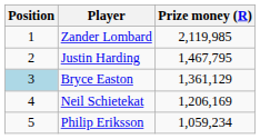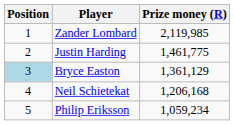 <table class="wikitable">
 <tr>
 <th>Position</th>
 <th>Player</th>
 <th>Prize money (<a href='#'>R</a>)</th>
 </tr>
 <tr>
 <td align=center>1</td>
 <td> <a href='#'>Zander Lombard</a></td>
 <td align=center>2,119,985</td>
 </tr>
 <tr>
 <td align=center>2</td>
 <td> <a href='#'>Justin Harding</a></td>
-<td align=center>1,467,795</td>
+<td align=center>1,461,775</td>
 </tr>
 <tr>
 <td align=center style="background: lightblue;">3</td>
 <td> <a href='#'>Bryce Easton</a></td>
 <td align=center>1,361,129</td>
 </tr>
 <tr>
 <td align=center>4</td>
 <td> <a href='#'>Neil Schietekat</a></td>
-<td align=center>1,206,169</td>
+<td align=center>1,206,168</td>
 </tr>
 <tr>
 <td align=center>5</td>
 <td> <a href='#'>Philip Eriksson</a></td>
 <td align=center>1,059,234</td>
 </tr>
 </table>
